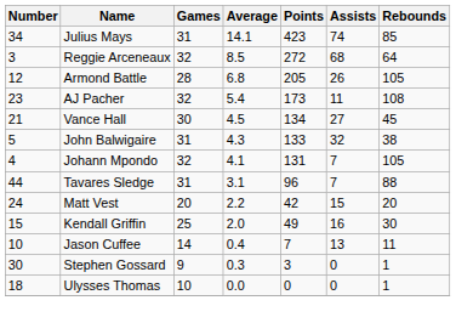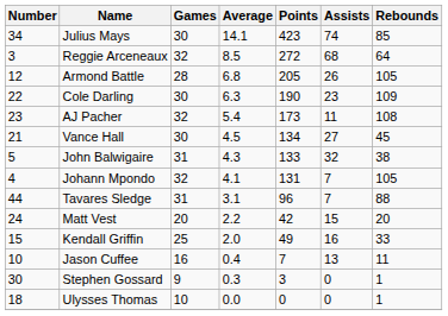 <table class="wikitable" style="font-size: 95%;">
 <tr>
 <th>Number</th>
 <th>Name</th>
 <th>Games</th>
 <th>Average</th>
 <th>Points</th>
 <th>Assists</th>
 <th>Rebounds</th>
 </tr>
 <tr>
 <td>34</td>
 <td>Julius Mays</td>
-<td>31</td>
+<td>30</td>
 <td>14.1</td>
 <td>423</td>
 <td>74</td>
 <td>85</td>
 </tr>
 <tr>
 <td>3</td>
 <td>Reggie Arceneaux</td>
 <td>32</td>
 <td>8.5</td>
 <td>272</td>
 <td>68</td>
 <td>64</td>
 </tr>
 <tr>
 <td>12</td>
 <td>Armond Battle</td>
 <td>28</td>
 <td>6.8</td>
 <td>205</td>
 <td>26</td>
 <td>105</td>
+</tr>
+<tr>
+<td>22</td>
+<td>Cole Darling</td>
+<td>30</td>
+<td>6.3</td>
+<td>190</td>
+<td>23</td>
+<td>109</td>
 </tr>
 <tr>
 <td>23</td>
 <td>AJ Pacher</td>
 <td>32</td>
 <td>5.4</td>
 <td>173</td>
 <td>11</td>
 <td>108</td>
 </tr>
 <tr>
 <td>21</td>
 <td>Vance Hall</td>
 <td>30</td>
 <td>4.5</td>
 <td>134</td>
 <td>27</td>
 <td>45</td>
 </tr>
 <tr>
 <td>5</td>
 <td>John Balwigaire</td>
 <td>31</td>
 <td>4.3</td>
 <td>133</td>
 <td>32</td>
 <td>38</td>
 </tr>
 <tr>
 <td>4</td>
 <td>Johann Mpondo</td>
 <td>32</td>
 <td>4.1</td>
 <td>131</td>
 <td>7</td>
 <td>105</td>
 </tr>
 <tr>
 <td>44</td>
 <td>Tavares Sledge</td>
 <td>31</td>
 <td>3.1</td>
 <td>96</td>
 <td>7</td>
 <td>88</td>
 </tr>
 <tr>
 <td>24</td>
 <td>Matt Vest</td>
 <td>20</td>
 <td>2.2</td>
 <td>42</td>
 <td>15</td>
 <td>20</td>
 </tr>
 <tr>
 <td>15</td>
 <td>Kendall Griffin</td>
 <td>25</td>
 <td>2.0</td>
 <td>49</td>
 <td>16</td>
-<td>30</td>
+<td>33</td>
 </tr>
 <tr>
 <td>10</td>
 <td>Jason Cuffee</td>
-<td>14</td>
+<td>16</td>
 <td>0.4</td>
 <td>7</td>
 <td>13</td>
 <td>11</td>
 </tr>
 <tr>
 <td>30</td>
 <td>Stephen Gossard</td>
 <td>9</td>
 <td>0.3</td>
 <td>3</td>
 <td>0</td>
 <td>1</td>
 </tr>
 <tr>
 <td>18</td>
 <td>Ulysses Thomas</td>
 <td>10</td>
 <td>0.0</td>
 <td>0</td>
 <td>0</td>
 <td>1</td>
 </tr>
 <tr>
 </tr>
 </table>
